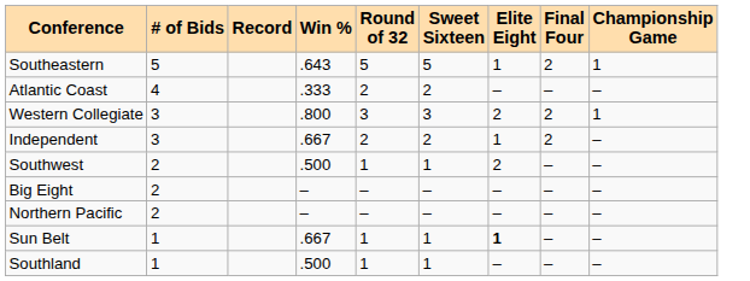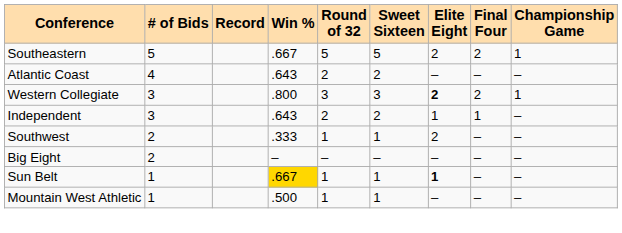 <table class="wikitable  sortable">
 <tr>
 <th style="background-color:#FFDEAD;">Conference</th>
 <th style="background-color:#FFDEAD;"># of Bids</th>
 <th style="background-color:#FFDEAD;">Record</th>
 <th style="background-color:#FFDEAD;">Win %</th>
 <th style="background-color:#FFDEAD;">Round<br> of 32</th>
 <th style="background-color:#FFDEAD;">Sweet<br> Sixteen</th>
 <th style="background-color:#FFDEAD;">Elite<br> Eight</th>
 <th style="background-color:#FFDEAD;">Final<br> Four</th>
 <th style="background-color:#FFDEAD;">Championship<br> Game</th>
 </tr>
 <tr style="font-size:11pt"  valign="bottom">
 <td height="15">Southeastern</td>
 <td>5</td>
 <td></td>
-<td>.643</td>
+<td>.667</td>
 <td>5</td>
 <td>5</td>
-<td>1</td>
+<td>2</td>
 <td>2</td>
 <td>1</td>
 </tr>
 <tr style="font-size:11pt"  valign="bottom">
 <td height="15">Atlantic Coast</td>
 <td>4</td>
 <td></td>
-<td>.333</td>
+<td>.643</td>
 <td>2</td>
 <td>2</td>
 <td>–</td>
 <td>–</td>
 <td>–</td>
 </tr>
 <tr style="font-size:11pt"  valign="bottom">
 <td height="15">Western  Collegiate</td>
 <td>3</td>
 <td></td>
 <td>.800</td>
 <td>3</td>
 <td>3</td>
-<td>2</td>
+<td><strong>2</strong></td>
 <td>2</td>
 <td>1</td>
 </tr>
 <tr style="font-size:11pt"  valign="bottom">
 <td height="15">Independent</td>
 <td>3</td>
 <td></td>
-<td>.667</td>
+<td>.643</td>
 <td>2</td>
 <td>2</td>
 <td>1</td>
-<td>2</td>
+<td>1</td>
 <td>–</td>
 </tr>
 <tr style="font-size:11pt"  valign="bottom">
 <td height="15">Southwest</td>
 <td>2</td>
 <td></td>
-<td>.500</td>
+<td>.333</td>
 <td>1</td>
 <td>1</td>
 <td>2</td>
 <td>–</td>
 <td>–</td>
 </tr>
 <tr style="font-size:11pt"  valign="bottom">
 <td height="15">Big Eight</td>
 <td>2</td>
 <td></td>
 <td>–</td>
 <td>–</td>
 <td>–</td>
 <td>–</td>
 <td>–</td>
 <td>–</td>
 </tr>
 <tr style="font-size:11pt"  valign="bottom">
-<td height="15">Northern  Pacific</td>
-<td>2</td>
-<td></td>
-<td>–</td>
-<td>–</td>
-<td>–</td>
-<td>–</td>
-<td>–</td>
-<td>–</td>
-</tr>
-<tr style="font-size:11pt"  valign="bottom">
 <td height="15">Sun Belt</td>
 <td>1</td>
 <td></td>
-<td>.667</td>
+<td style="background: gold;">.667</td>
 <td>1</td>
 <td>1</td>
 <td><strong>1</strong></td>
 <td>–</td>
 <td>–</td>
 </tr>
 <tr style="font-size:11pt"  valign="bottom">
-<td height="15">Southland</td>
+<td height="15">Mountain West  Athletic</td>
 <td>1</td>
 <td></td>
 <td>.500</td>
 <td>1</td>
 <td>1</td>
 <td>–</td>
 <td>–</td>
 <td>–</td>
 </tr>
 </table>
